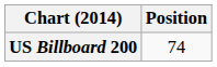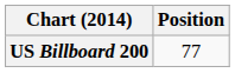 <table class="wikitable plainrowheaders" style="text-align:center">
 <tr>
 <th scope="col">Chart (2014)</th>
 <th scope="col">Position</th>
 </tr>
 <tr>
 <th scope="row">US <em>Billboard</em> 200</th>
-<td>74</td>
+<td>77</td>
 </tr>
 </table>
